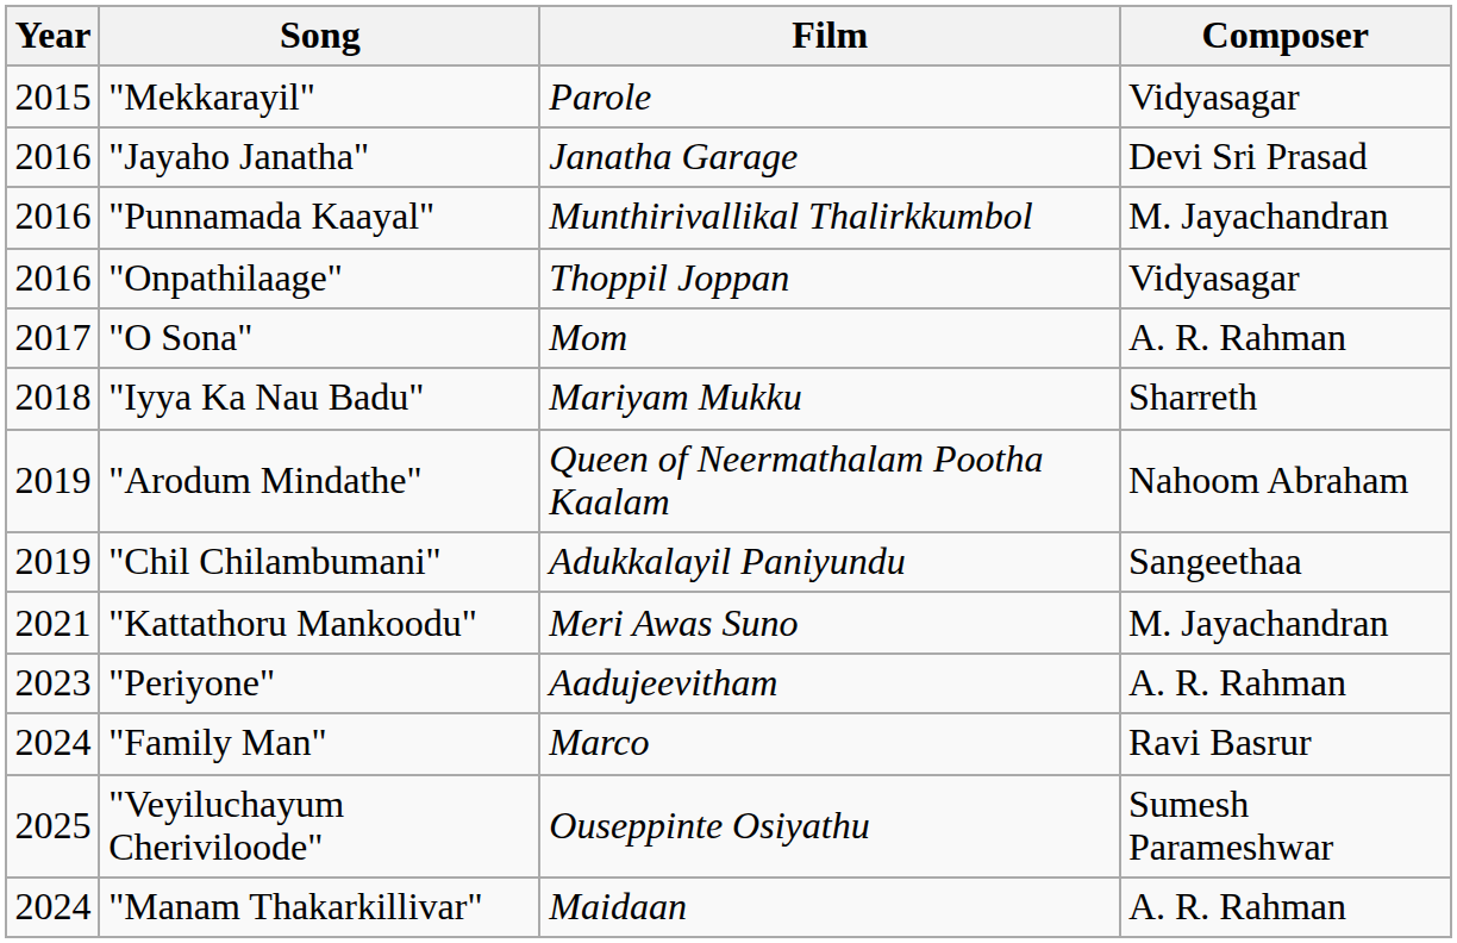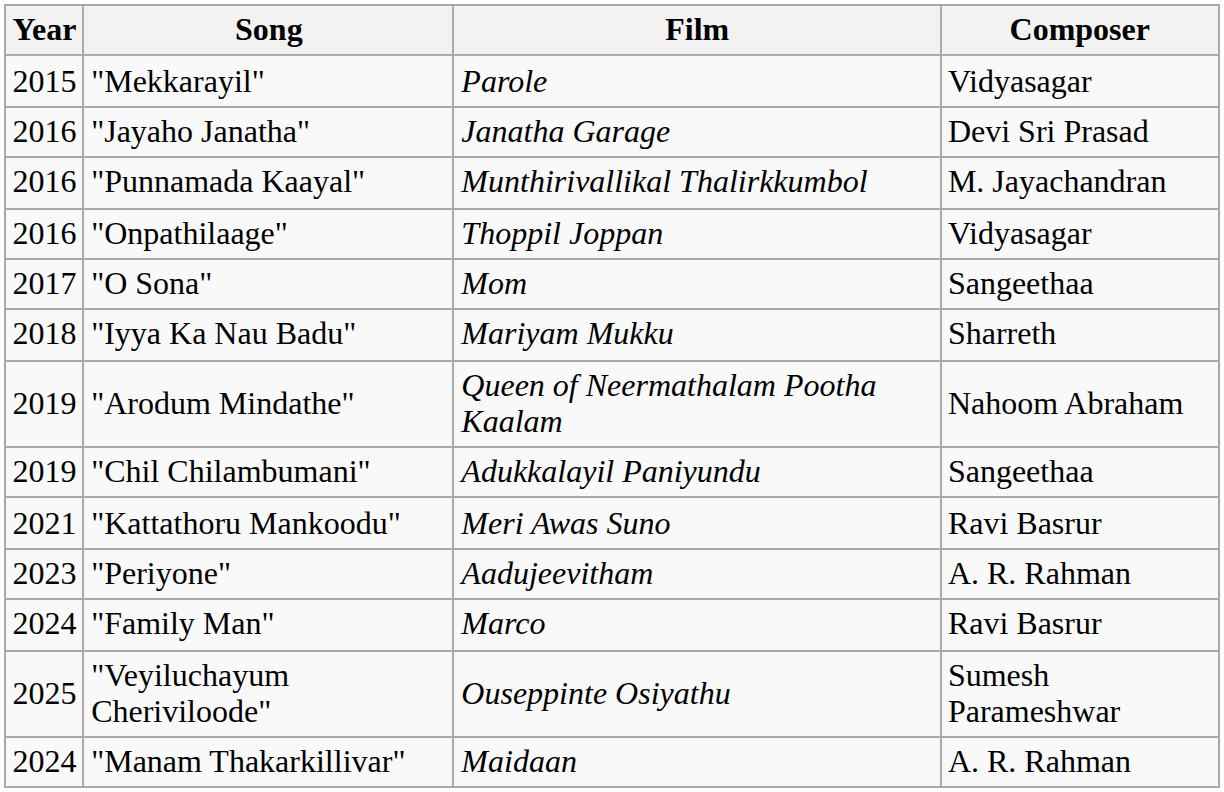 <table class="wikitable">
 <tr>
 <th>Year</th>
 <th>Song</th>
 <th>Film</th>
 <th>Composer</th>
 </tr>
 <tr>
 <td>2015</td>
 <td>"Mekkarayil"</td>
 <td><em>Parole</em></td>
 <td>Vidyasagar</td>
 </tr>
 <tr>
 <td>2016</td>
 <td>"Jayaho Janatha"</td>
 <td><em>Janatha Garage</em></td>
 <td>Devi Sri Prasad</td>
 </tr>
 <tr>
 <td>2016</td>
 <td>"Punnamada Kaayal"</td>
 <td><em>Munthirivallikal Thalirkkumbol</em></td>
 <td>M. Jayachandran</td>
 </tr>
 <tr>
 <td>2016</td>
 <td>"Onpathilaage"</td>
 <td><em>Thoppil Joppan</em></td>
 <td>Vidyasagar</td>
 </tr>
 <tr>
 <td>2017</td>
 <td>"O Sona"</td>
 <td><em>Mom</em></td>
-<td>A. R. Rahman</td>
+<td>Sangeethaa</td>
 </tr>
 <tr>
 <td>2018</td>
 <td>"Iyya Ka Nau Badu"</td>
 <td><em>Mariyam Mukku</em></td>
 <td>Sharreth</td>
 </tr>
 <tr>
 <td>2019</td>
 <td>"Arodum Mindathe"</td>
 <td><em>Queen of Neermathalam Pootha Kaalam</em></td>
 <td>Nahoom Abraham</td>
 </tr>
 <tr>
 <td>2019</td>
 <td>"Chil Chilambumani"</td>
 <td><em>Adukkalayil Paniyundu</em></td>
 <td>Sangeethaa</td>
 </tr>
 <tr>
 <td>2021</td>
 <td>"Kattathoru Mankoodu"</td>
 <td><em>Meri Awas Suno</em></td>
-<td>M. Jayachandran</td>
+<td>Ravi Basrur</td>
 </tr>
 <tr>
 <td>2023</td>
 <td>"Periyone"</td>
 <td><em>Aadujeevitham</em></td>
 <td>A. R. Rahman</td>
 </tr>
 <tr>
 <td>2024</td>
 <td>"Family Man"</td>
 <td><em>Marco</em></td>
 <td>Ravi Basrur</td>
 </tr>
 <tr>
 <td>2025</td>
 <td>"Veyiluchayum Cheriviloode"</td>
 <td><em>Ouseppinte Osiyathu</em></td>
 <td>Sumesh Parameshwar</td>
 </tr>
 <tr>
 <td>2024</td>
 <td>"Manam Thakarkillivar"</td>
 <td><em>Maidaan</em></td>
 <td>A. R. Rahman</td>
 </tr>
 </table>
